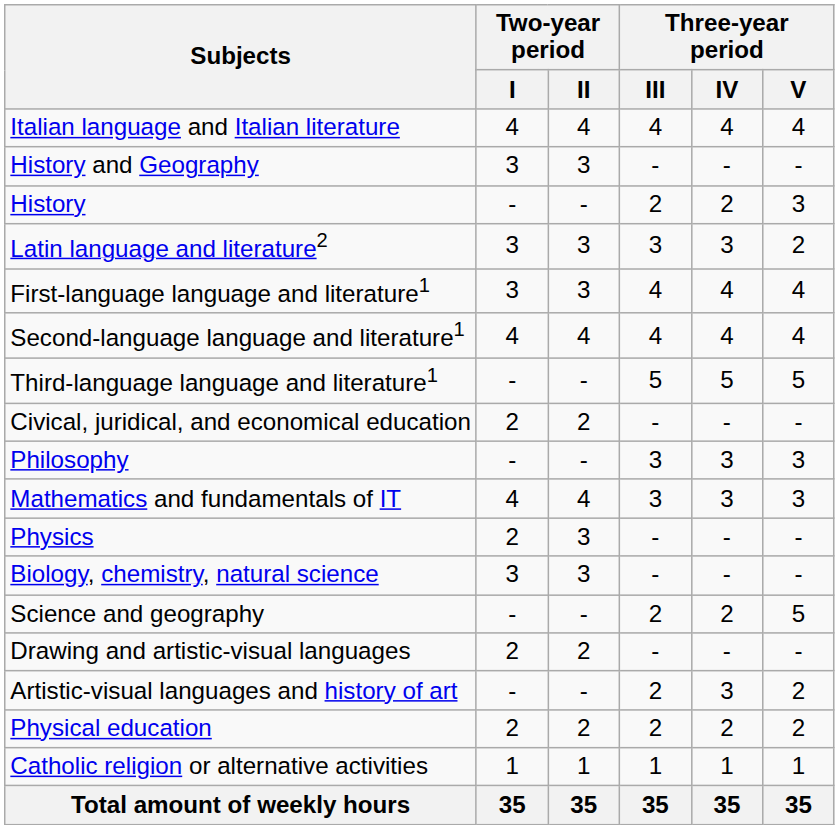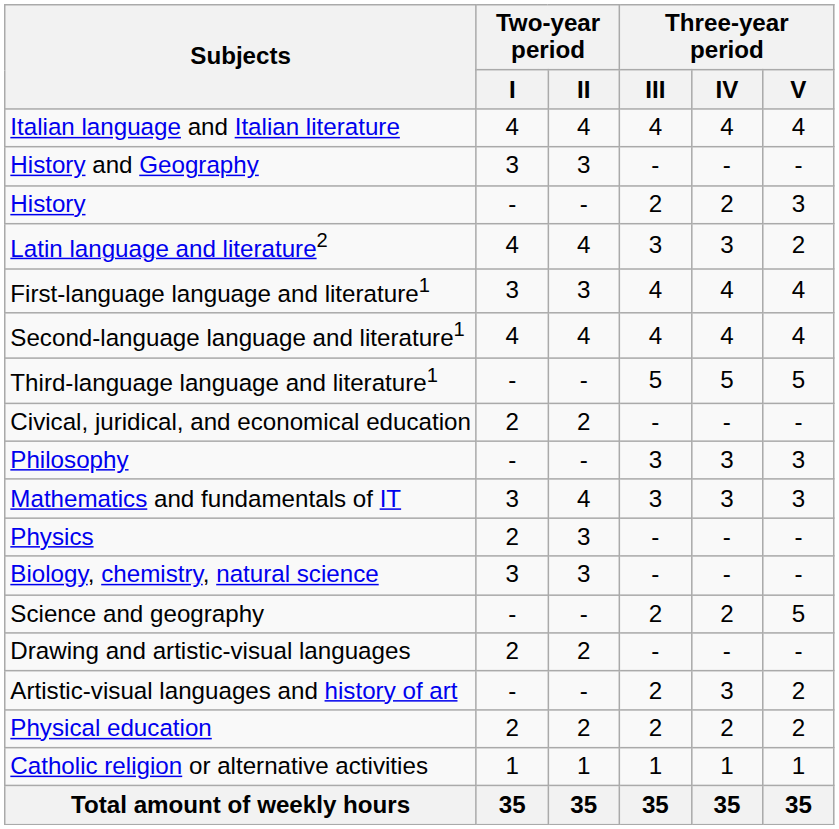 <table class="wikitable">
 <tr>
 <th rowspan="2">Subjects</th>
 <th colspan="2">Two-year period</th>
 <th colspan="3">Three-year period</th>
 </tr>
 <tr>
 <th width="40">I</th>
 <th width="40">II</th>
 <th width="40">III</th>
 <th width="40">IV</th>
 <th width="40">V</th>
 </tr>
 <tr align="center">
 <td align="left"><a href='#'>Italian language</a> and <a href='#'>Italian literature</a></td>
 <td>4</td>
 <td>4</td>
 <td>4</td>
 <td>4</td>
 <td>4</td>
 </tr>
 <tr align="center">
 <td align="left"><a href='#'>History</a> and <a href='#'>Geography</a></td>
 <td>3</td>
 <td>3</td>
 <td>-</td>
 <td>-</td>
 <td>-</td>
 </tr>
 <tr align="center">
 <td align="left"><a href='#'>History</a></td>
 <td>-</td>
 <td>-</td>
 <td>2</td>
 <td>2</td>
 <td>3</td>
 </tr>
 <tr align="center">
 <td align="left"><a href='#'>Latin language and literature</a><sup>2</sup></td>
-<td>3</td>
-<td>3</td>
+<td>4</td>
+<td>4</td>
 <td>3</td>
 <td>3</td>
 <td>2</td>
 </tr>
 <tr align="center">
 <td align="left">First-language language and literature<sup>1</sup></td>
 <td>3</td>
 <td>3</td>
 <td>4</td>
 <td>4</td>
 <td>4</td>
 </tr>
 <tr align="center">
 <td align="left">Second-language language and literature<sup>1</sup></td>
 <td>4</td>
 <td>4</td>
 <td>4</td>
 <td>4</td>
 <td>4</td>
 </tr>
 <tr align="center">
 <td align="left">Third-language language and literature<sup>1</sup></td>
 <td>-</td>
 <td>-</td>
 <td>5</td>
 <td>5</td>
 <td>5</td>
 </tr>
 <tr align="center">
 <td align="left">Civical, juridical, and economical education</td>
 <td>2</td>
 <td>2</td>
 <td>-</td>
 <td>-</td>
 <td>-</td>
 </tr>
 <tr align="center">
 <td align="left"><a href='#'>Philosophy</a></td>
 <td>-</td>
 <td>-</td>
 <td>3</td>
 <td>3</td>
 <td>3</td>
 </tr>
 <tr align="center">
 <td align="left"><a href='#'>Mathematics</a> and fundamentals of <a href='#'>IT</a></td>
-<td>4</td>
+<td>3</td>
 <td>4</td>
 <td>3</td>
 <td>3</td>
 <td>3</td>
 </tr>
 <tr align="center">
 <td align="left"><a href='#'>Physics</a></td>
 <td>2</td>
 <td>3</td>
 <td>-</td>
 <td>-</td>
 <td>-</td>
 </tr>
 <tr align="center">
 <td align="left"><a href='#'>Biology</a>, <a href='#'>chemistry</a>, <a href='#'>natural science</a></td>
 <td>3</td>
 <td>3</td>
 <td>-</td>
 <td>-</td>
 <td>-</td>
 </tr>
 <tr align="center">
 <td align="left">Science and geography</td>
 <td>-</td>
 <td>-</td>
 <td>2</td>
 <td>2</td>
 <td>5</td>
 </tr>
 <tr align="center">
 <td align="left">Drawing and artistic-visual languages</td>
 <td>2</td>
 <td>2</td>
 <td>-</td>
 <td>-</td>
 <td>-</td>
 </tr>
 <tr align="center">
 <td align="left">Artistic-visual languages and <a href='#'>history of art</a></td>
 <td>-</td>
 <td>-</td>
 <td>2</td>
 <td>3</td>
 <td>2</td>
 </tr>
 <tr align="center">
 <td align="left"><a href='#'>Physical education</a></td>
 <td>2</td>
 <td>2</td>
 <td>2</td>
 <td>2</td>
 <td>2</td>
 </tr>
 <tr align="center">
 <td align="left"><a href='#'>Catholic religion</a> or alternative activities</td>
 <td>1</td>
 <td>1</td>
 <td>1</td>
 <td>1</td>
 <td>1</td>
 </tr>
 <tr align="center">
 <th>Total amount of weekly hours</th>
 <th>35</th>
 <th>35</th>
 <th>35</th>
 <th>35</th>
 <th>35</th>
 </tr>
 </table>
